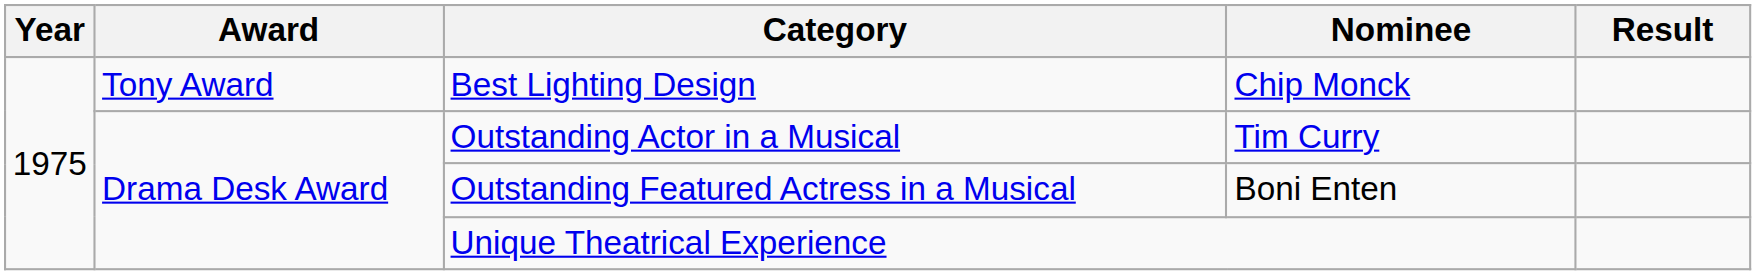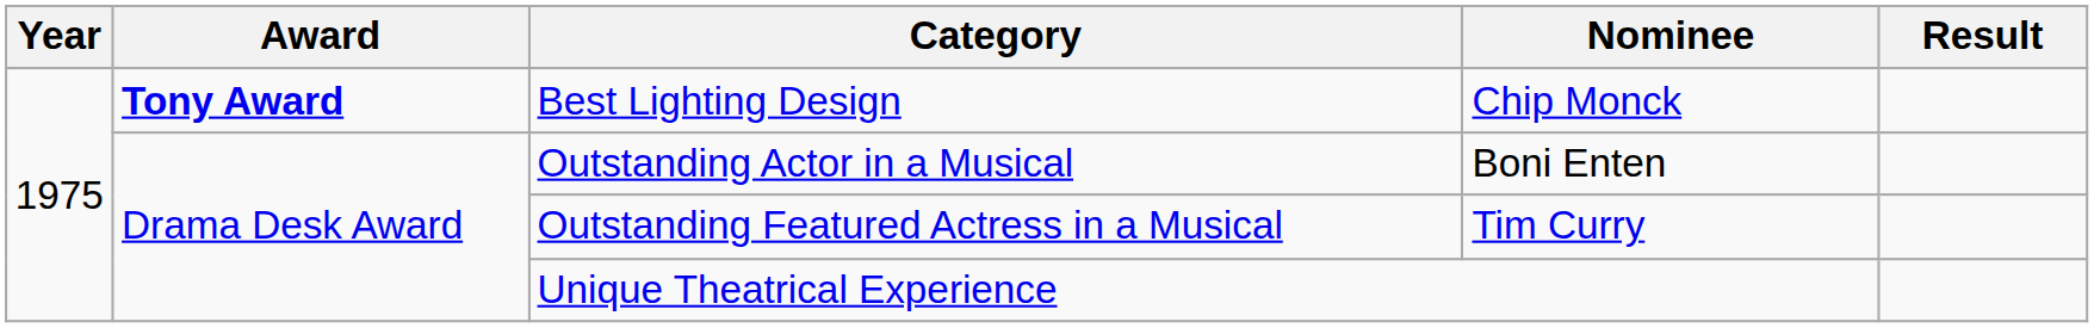 <table class="wikitable" width="95%">
 <tr>
 <th width="5%">Year</th>
 <th width="20%">Award</th>
 <th width="45%">Category</th>
 <th width="20%">Nominee</th>
 <th width="10%">Result</th>
 </tr>
 <tr>
 <td rowspan="4" align="center">1975</td>
-<td><a href='#'>Tony Award</a></td>
+<td><strong><a href='#'>Tony Award</a></strong></td>
 <td><a href='#'>Best Lighting Design</a></td>
 <td><a href='#'>Chip Monck</a></td>
 <td></td>
 </tr>
 <tr>
 <td rowspan="3"><a href='#'>Drama Desk Award</a></td>
 <td><a href='#'>Outstanding Actor in a Musical</a></td>
-<td><a href='#'>Tim Curry</a></td>
+<td>Boni Enten</td>
 <td></td>
 </tr>
 <tr>
 <td><a href='#'>Outstanding Featured Actress in a Musical</a></td>
-<td>Boni Enten</td>
+<td><a href='#'>Tim Curry</a></td>
 <td></td>
 </tr>
 <tr>
 <td colspan="2"><a href='#'>Unique Theatrical Experience</a></td>
 <td></td>
 </tr>
 </table>
